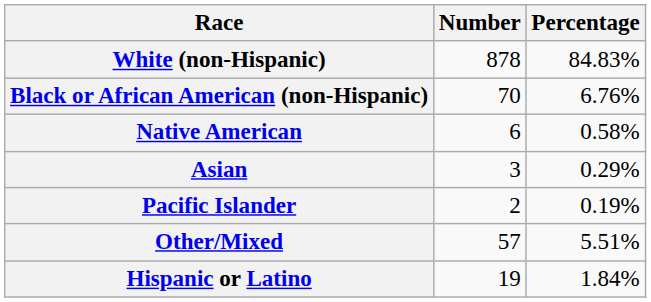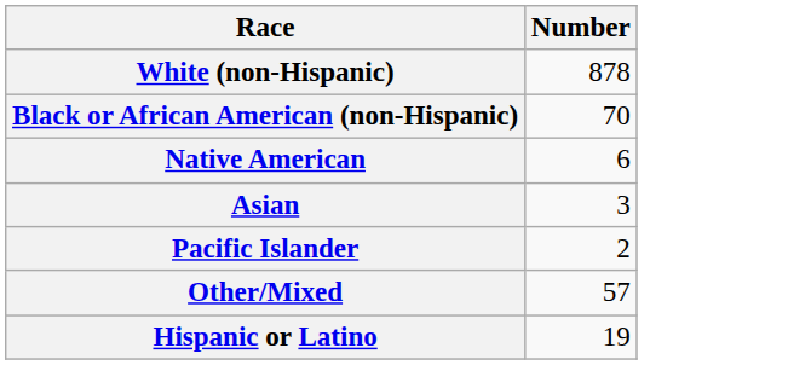 <table class="wikitable" style="text-align:right">
 <tr>
 <th scope="col">Race</th>
 <th scope="col">Number</th>
-<th scope="col">Percentage</th>
 </tr>
 <tr>
 <th scope="row"><a href='#'>White</a> (non-Hispanic)</th>
 <td>878</td>
-<td>84.83%</td>
 </tr>
 <tr>
 <th scope="row"><a href='#'>Black or African American</a> (non-Hispanic)</th>
 <td>70</td>
-<td>6.76%</td>
 </tr>
 <tr>
 <th scope="row"><a href='#'>Native American</a></th>
 <td>6</td>
-<td>0.58%</td>
 </tr>
 <tr>
 <th scope="row"><a href='#'>Asian</a></th>
 <td>3</td>
-<td>0.29%</td>
 </tr>
 <tr>
 <th scope="row"><a href='#'>Pacific Islander</a></th>
 <td>2</td>
-<td>0.19%</td>
 </tr>
 <tr>
 <th scope="row"><a href='#'>Other/Mixed</a></th>
 <td>57</td>
-<td>5.51%</td>
 </tr>
 <tr>
 <th scope="row"><a href='#'>Hispanic</a> or <a href='#'>Latino</a></th>
 <td>19</td>
-<td>1.84%</td>
 </tr>
 </table>
